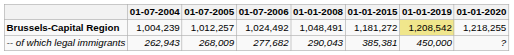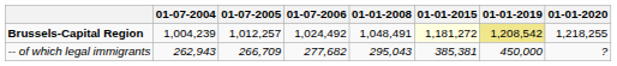 <table class="wikitable">
 <tr>
 <th></th>
 <th>01-07-2004</th>
 <th>01-07-2005</th>
 <th>01-07-2006</th>
 <th>01-01-2008</th>
 <th>01-01-2015</th>
 <th>01-01-2019</th>
 <th>01-01-2020</th>
 </tr>
 <tr>
 <td><strong>Brussels-Capital Region</strong></td>
 <td style="text-align:right;">1,004,239</td>
 <td style="text-align:right;">1,012,257</td>
 <td style="text-align:right;">1,024,492</td>
 <td style="text-align:right;">1,048,491</td>
-<td style="text-align:right;">1,181,272</td>
+<td style="background: lightyellow; text-align:right;">1,181,272</td>
 <td style="background: khaki; text-align:right;">1,208,542</td>
 <td style="text-align:right;">1,218,255</td>
 </tr>
 <tr>
 <td><em>-- of which legal immigrants</em></td>
 <td style="text-align:right;"><em>262,943</em></td>
-<td style="text-align:right;"><em>268,009</em></td>
+<td style="text-align:right;"><em>266,709</em></td>
 <td style="text-align:right;"><em>277,682</em></td>
-<td style="text-align:right;"><em>290,043</em></td>
+<td style="text-align:right;"><em>295,043</em></td>
 <td style="text-align:right;"><em>385,381</em></td>
 <td style="text-align:right;"><em>450,000</em></td>
 <td style="text-align:right;"><em>?</em></td>
 </tr>
 </table>
